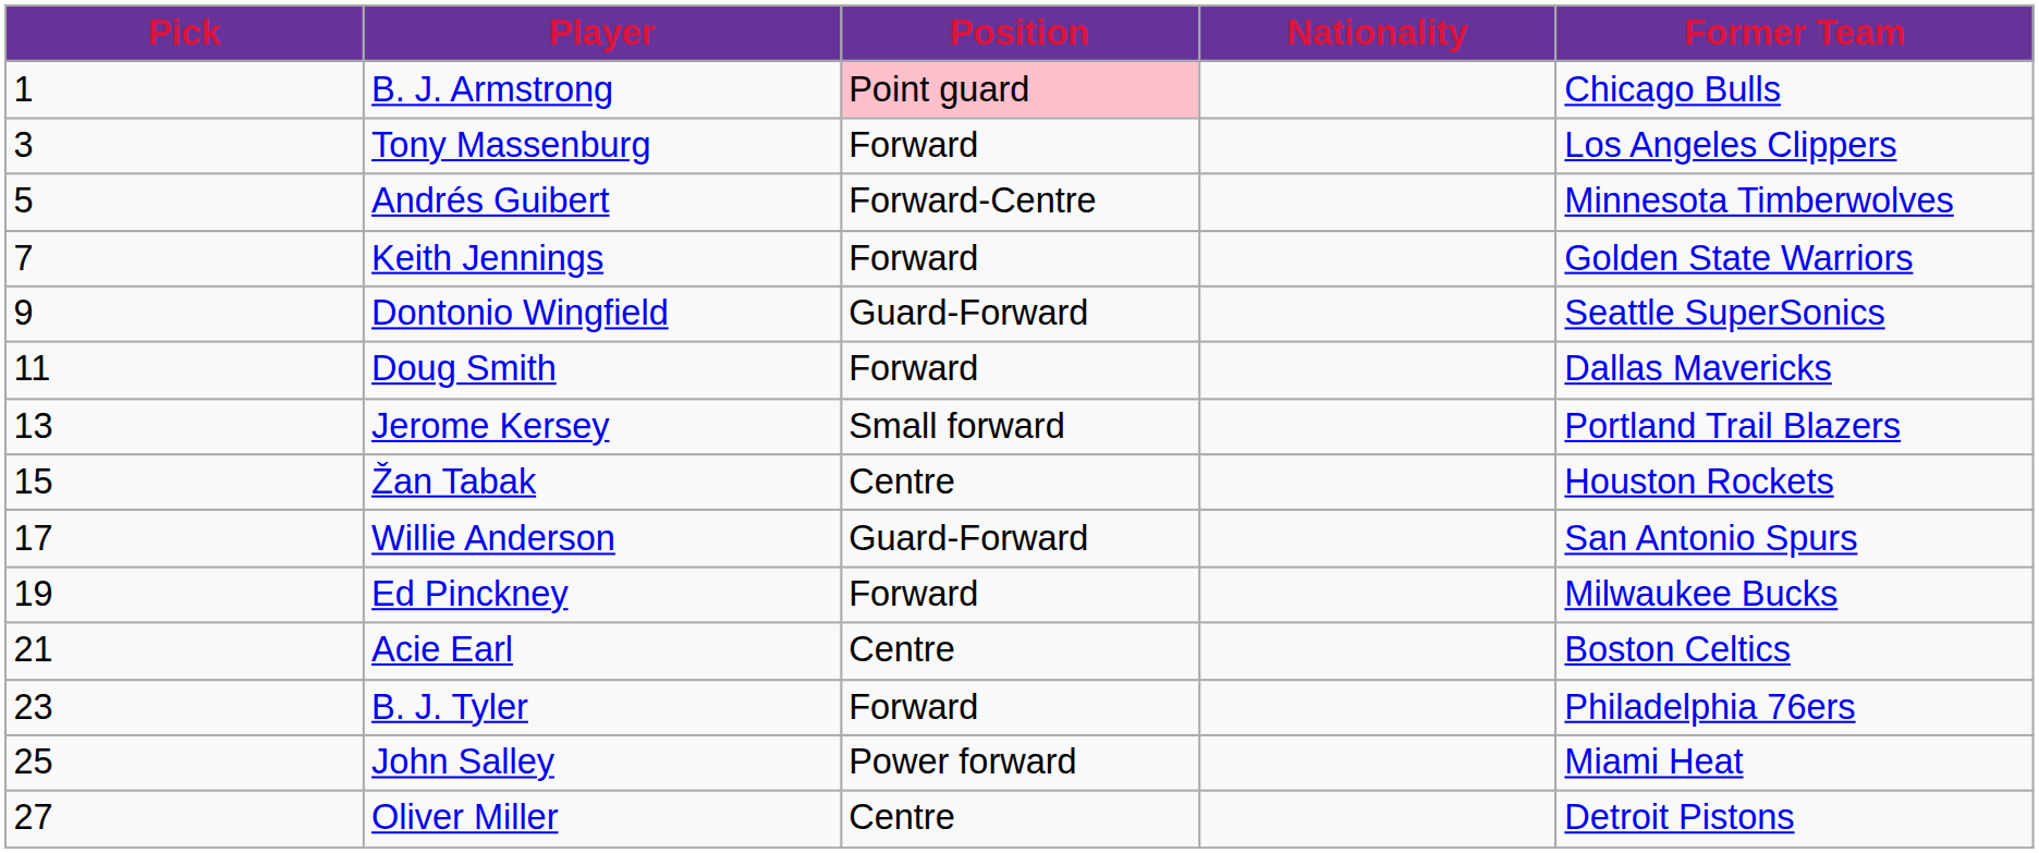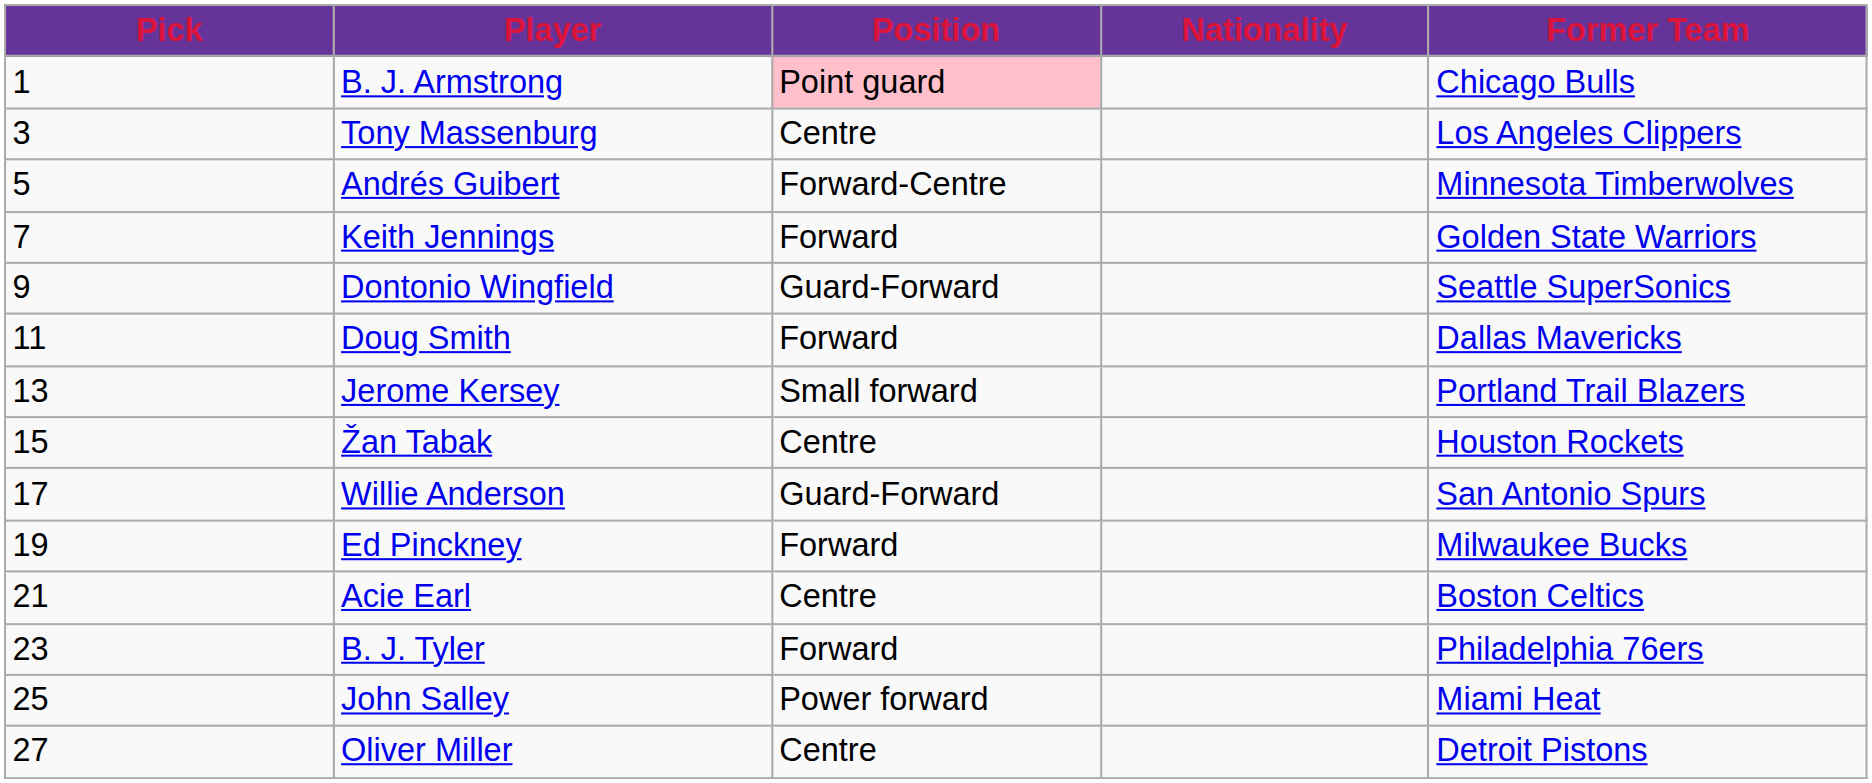 <table class="wikitable sortable sortable">
 <tr>
 <th style="background:#663399;color:#DC143C;" width="15%">Pick</th>
 <th style="background:#663399;color:#DC143C;" width="20%">Player</th>
 <th style="background:#663399;color:#DC143C;" width="15%">Position</th>
 <th style="background:#663399;color:#DC143C;" width="15%">Nationality</th>
 <th style="background:#663399;color:#DC143C;" width="20%">Former Team</th>
 </tr>
 <tr>
 <td>1</td>
 <td><a href='#'>B. J. Armstrong</a></td>
 <td style="background: pink;">Point guard</td>
 <td></td>
 <td><a href='#'>Chicago Bulls</a></td>
 </tr>
 <tr>
 <td>3</td>
 <td><a href='#'>Tony Massenburg</a></td>
-<td>Forward</td>
+<td>Centre</td>
 <td></td>
 <td><a href='#'>Los Angeles Clippers</a></td>
 </tr>
 <tr>
 <td>5</td>
 <td><a href='#'>Andrés Guibert</a></td>
 <td>Forward-Centre</td>
 <td></td>
 <td><a href='#'>Minnesota Timberwolves</a></td>
 </tr>
 <tr>
 <td>7</td>
 <td><a href='#'>Keith Jennings</a></td>
 <td>Forward</td>
 <td></td>
 <td><a href='#'>Golden State Warriors</a></td>
 </tr>
 <tr>
 <td>9</td>
 <td><a href='#'>Dontonio Wingfield</a></td>
 <td>Guard-Forward</td>
 <td></td>
 <td><a href='#'>Seattle SuperSonics</a></td>
 </tr>
 <tr>
 <td>11</td>
 <td><a href='#'>Doug Smith</a></td>
 <td>Forward</td>
 <td></td>
 <td><a href='#'>Dallas Mavericks</a></td>
 </tr>
 <tr>
 <td>13</td>
 <td><a href='#'>Jerome Kersey</a></td>
 <td>Small forward</td>
 <td></td>
 <td><a href='#'>Portland Trail Blazers</a></td>
 </tr>
 <tr>
 <td>15</td>
 <td><a href='#'>Žan Tabak</a></td>
 <td>Centre</td>
 <td></td>
 <td><a href='#'>Houston Rockets</a></td>
 </tr>
 <tr>
 <td>17</td>
 <td><a href='#'>Willie Anderson</a></td>
 <td>Guard-Forward</td>
 <td></td>
 <td><a href='#'>San Antonio Spurs</a></td>
 </tr>
 <tr>
 <td>19</td>
 <td><a href='#'>Ed Pinckney</a></td>
 <td>Forward</td>
 <td></td>
 <td><a href='#'>Milwaukee Bucks</a></td>
 </tr>
 <tr>
 <td>21</td>
 <td><a href='#'>Acie Earl</a></td>
 <td>Centre</td>
 <td></td>
 <td><a href='#'>Boston Celtics</a></td>
 </tr>
 <tr>
 <td>23</td>
 <td><a href='#'>B. J. Tyler</a></td>
 <td>Forward</td>
 <td></td>
 <td><a href='#'>Philadelphia 76ers</a></td>
 </tr>
 <tr>
 <td>25</td>
 <td><a href='#'>John Salley</a></td>
 <td>Power forward</td>
 <td></td>
 <td><a href='#'>Miami Heat</a></td>
 </tr>
 <tr>
 <td>27</td>
 <td><a href='#'>Oliver Miller</a></td>
 <td>Centre</td>
 <td></td>
 <td><a href='#'>Detroit Pistons</a></td>
 </tr>
 <tr>
 </tr>
 </table>
